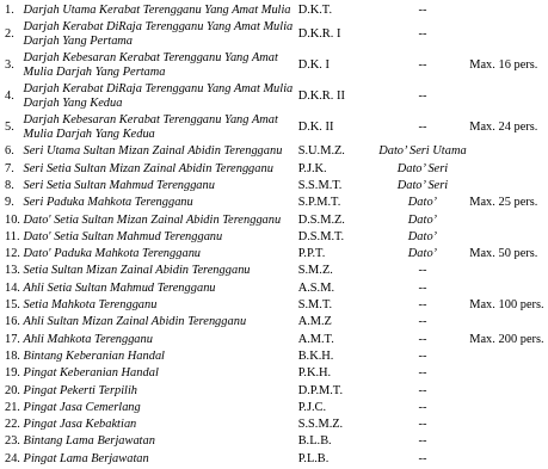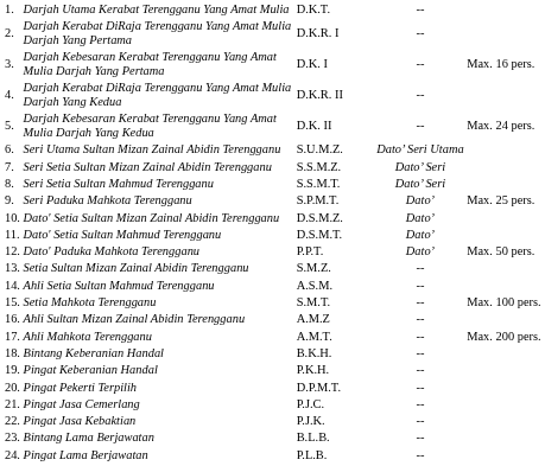 <table>
 <tr>
 <td>1.</td>
 <td width=350px><em>Darjah Utama Kerabat Terengganu Yang Amat Mulia</em></td>
 <td width=100px>D.K.T.</td>
 <td align=center>--</td>
 </tr>
 <tr>
 <td>2.</td>
 <td><em>Darjah Kerabat DiRaja Terengganu Yang Amat Mulia Darjah Yang Pertama</em></td>
 <td>D.K.R. I</td>
 <td align=center>--</td>
 </tr>
 <tr>
 <td>3.</td>
 <td><em>Darjah Kebesaran Kerabat Terengganu Yang Amat Mulia Darjah Yang Pertama</em></td>
 <td>D.K. I</td>
 <td align=center>--</td>
 <td>Max. 16 pers.</td>
 </tr>
 <tr>
 <td>4.</td>
 <td><em>Darjah Kerabat DiRaja Terengganu Yang Amat Mulia Darjah Yang Kedua</em></td>
 <td>D.K.R. II</td>
 <td align=center>--</td>
 </tr>
 <tr>
 <td>5.</td>
 <td><em>Darjah Kebesaran Kerabat Terengganu Yang Amat Mulia Darjah Yang Kedua</em></td>
 <td>D.K. II</td>
 <td align=center>--</td>
 <td>Max. 24 pers.</td>
 </tr>
 <tr>
 <td>6.</td>
 <td><em>Seri Utama Sultan Mizan Zainal Abidin Terengganu</em></td>
 <td>S.U.M.Z.</td>
 <td align=center><em>Dato’ Seri Utama</em></td>
 </tr>
 <tr>
 <td>7.</td>
 <td><em>Seri Setia Sultan Mizan Zainal Abidin Terengganu</em></td>
-<td>P.J.K.</td>
+<td>S.S.M.Z.</td>
 <td align=center><em>Dato’ Seri</em></td>
 </tr>
 <tr>
 <td>8.</td>
 <td><em>Seri Setia Sultan Mahmud Terengganu</em></td>
 <td>S.S.M.T.</td>
 <td align=center><em>Dato’ Seri</em></td>
 </tr>
 <tr>
 <td>9.</td>
 <td><em>Seri Paduka Mahkota Terengganu</em></td>
 <td>S.P.M.T.</td>
 <td align=center><em>Dato’</em></td>
 <td>Max. 25 pers.</td>
 </tr>
 <tr>
 <td>10.</td>
 <td><em>Dato' Setia Sultan Mizan Zainal Abidin Terengganu</em></td>
 <td>D.S.M.Z.</td>
 <td align=center><em>Dato’</em></td>
 <td></td>
 </tr>
 <tr>
 <td>11.</td>
 <td><em>Dato' Setia Sultan Mahmud Terengganu</em></td>
 <td>D.S.M.T.</td>
 <td align=center><em>Dato’</em></td>
 <td></td>
 </tr>
 <tr>
 <td>12.</td>
 <td><em>Dato' Paduka Mahkota Terengganu</em></td>
 <td>P.P.T.</td>
 <td align=center><em>Dato’</em></td>
 <td>Max. 50 pers.</td>
 </tr>
 <tr>
 <td>13.</td>
 <td><em>Setia Sultan Mizan Zainal Abidin Terengganu</em></td>
 <td>S.M.Z.</td>
 <td align=center>--</td>
 </tr>
 <tr>
 <td>14.</td>
 <td><em>Ahli Setia Sultan Mahmud Terengganu</em></td>
 <td>A.S.M.</td>
 <td align=center>--</td>
 </tr>
 <tr>
 <td>15.</td>
 <td><em>Setia Mahkota Terengganu</em></td>
 <td>S.M.T.</td>
 <td align=center>--</td>
 <td>Max. 100 pers.</td>
 </tr>
 <tr>
 <td>16.</td>
 <td><em>Ahli Sultan Mizan Zainal Abidin Terengganu</em></td>
 <td>A.M.Z</td>
 <td align=center>--</td>
 </tr>
 <tr>
 <td>17.</td>
 <td><em>Ahli Mahkota Terengganu</em></td>
 <td>A.M.T.</td>
 <td align=center>--</td>
 <td>Max. 200 pers.</td>
 </tr>
 <tr>
 <td>18.</td>
 <td><em>Bintang Keberanian Handal</em></td>
 <td>B.K.H.</td>
 <td align=center>--</td>
 </tr>
 <tr>
 <td>19.</td>
 <td><em>Pingat Keberanian Handal</em></td>
 <td>P.K.H.</td>
 <td align=center>--</td>
 </tr>
 <tr>
 <td>20.</td>
 <td><em>Pingat Pekerti Terpilih</em></td>
 <td>D.P.M.T.</td>
 <td align=center>--</td>
 </tr>
 <tr>
 <td>21.</td>
 <td><em>Pingat Jasa Cemerlang</em></td>
 <td>P.J.C.</td>
 <td align=center>--</td>
 </tr>
 <tr>
 <td>22.</td>
 <td><em>Pingat Jasa Kebaktian</em></td>
-<td>S.S.M.Z.</td>
+<td>P.J.K.</td>
 <td align=center>--</td>
 </tr>
 <tr>
 <td>23.</td>
 <td><em>Bintang Lama Berjawatan</em></td>
 <td>B.L.B.</td>
 <td align=center>--</td>
 </tr>
 <tr>
 <td>24.</td>
 <td><em>Pingat Lama Berjawatan</em></td>
 <td>P.L.B.</td>
 <td align=center>--</td>
 </tr>
 </table>
